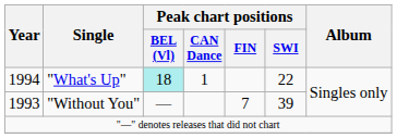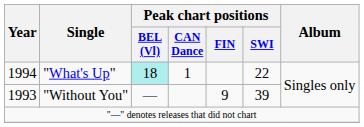 <table class="wikitable" style="text-align:center;">
 <tr>
 <th rowspan="2">Year</th>
 <th rowspan="2">Single</th>
 <th colspan="4">Peak chart positions</th>
 <th rowspan="2">Album</th>
 </tr>
 <tr style="font-size:smaller;">
 <th width="35"><a href='#'>BEL<br>(Vl)</a></th>
 <th width="35"><a href='#'>CAN<br>Dance</a><br></th>
 <th width="35"><a href='#'>FIN</a></th>
 <th width="35"><a href='#'>SWI</a><br></th>
 </tr>
 <tr>
 <td>1994</td>
 <td align="left">"<a href='#'>What's Up</a>"</td>
 <td style="background: paleturquoise;">18</td>
 <td>1</td>
 <td></td>
 <td>22</td>
 <td align="left" rowspan="2">Singles only</td>
 </tr>
 <tr>
 <td>1993</td>
 <td align="left">"Without You"</td>
 <td>—</td>
 <td></td>
-<td>7</td>
+<td>9</td>
 <td>39</td>
 </tr>
 <tr>
 <td colspan="15" style="font-size:8pt">"—" denotes releases that did not chart</td>
 </tr>
 <tr>
 </tr>
 </table>
